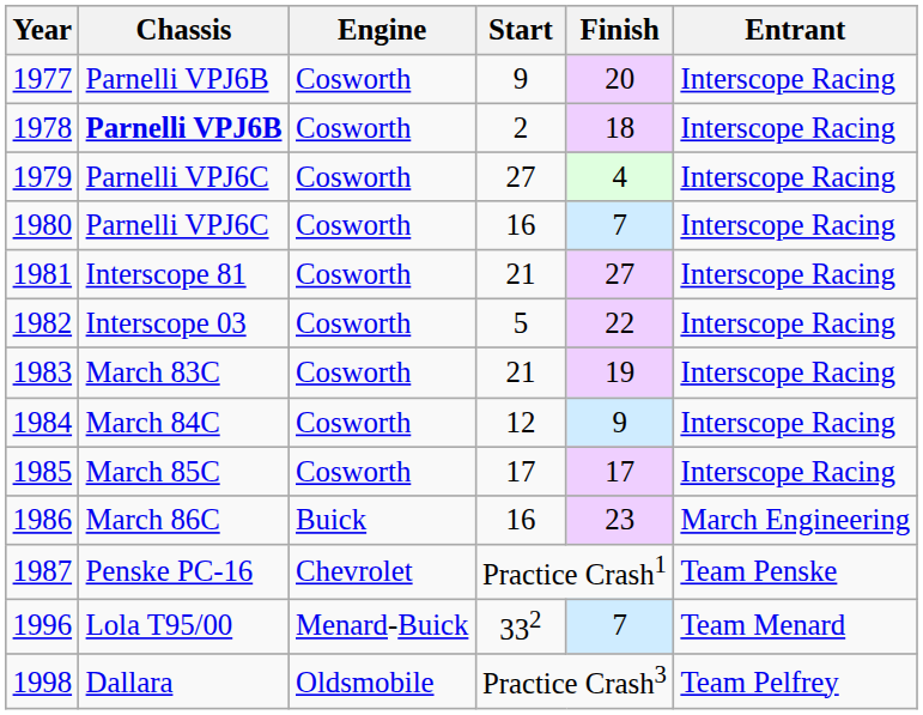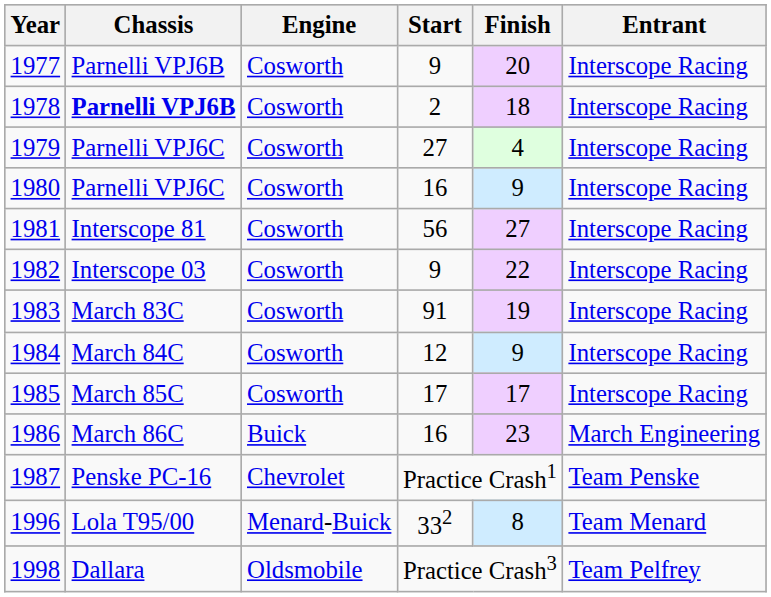 <table class="wikitable" style="font-size: 95%;">
 <tr>
 <th>Year</th>
 <th>Chassis</th>
 <th>Engine</th>
 <th>Start</th>
 <th>Finish</th>
 <th>Entrant</th>
 </tr>
 <tr>
 <td><a href='#'>1977</a></td>
 <td><a href='#'>Parnelli VPJ6B</a></td>
 <td><a href='#'>Cosworth</a></td>
 <td align=center>9</td>
 <td align=center style="background:#efcfff;">20</td>
 <td><a href='#'>Interscope Racing</a></td>
 </tr>
 <tr>
 <td><a href='#'>1978</a></td>
 <td><strong><a href='#'>Parnelli VPJ6B</a></strong></td>
 <td><a href='#'>Cosworth</a></td>
 <td align=center>2</td>
 <td align=center style="background:#efcfff;">18</td>
 <td><a href='#'>Interscope Racing</a></td>
 </tr>
 <tr>
 <td><a href='#'>1979</a></td>
 <td><a href='#'>Parnelli VPJ6C</a></td>
 <td><a href='#'>Cosworth</a></td>
 <td align=center>27</td>
 <td align=center style="background:#dfffdf;">4</td>
 <td><a href='#'>Interscope Racing</a></td>
 </tr>
 <tr>
 <td><a href='#'>1980</a></td>
 <td><a href='#'>Parnelli VPJ6C</a></td>
 <td><a href='#'>Cosworth</a></td>
 <td align=center>16</td>
-<td align=center style="background:#cfecff;">7</td>
+<td align=center style="background:#cfecff;">9</td>
 <td><a href='#'>Interscope Racing</a></td>
 </tr>
 <tr>
 <td><a href='#'>1981</a></td>
 <td><a href='#'>Interscope 81</a></td>
 <td><a href='#'>Cosworth</a></td>
-<td align=center>21</td>
+<td align=center>56</td>
 <td align=center style="background:#efcfff;">27</td>
 <td><a href='#'>Interscope Racing</a></td>
 </tr>
 <tr>
 <td><a href='#'>1982</a></td>
 <td><a href='#'>Interscope 03</a></td>
 <td><a href='#'>Cosworth</a></td>
-<td align=center>5</td>
+<td align=center>9</td>
 <td align=center style="background:#efcfff;">22</td>
 <td><a href='#'>Interscope Racing</a></td>
 </tr>
 <tr>
 <td><a href='#'>1983</a></td>
 <td><a href='#'>March 83C</a></td>
 <td><a href='#'>Cosworth</a></td>
-<td align=center>21</td>
+<td align=center>91</td>
 <td align=center style="background:#efcfff;">19</td>
 <td><a href='#'>Interscope Racing</a></td>
 </tr>
 <tr>
 <td><a href='#'>1984</a></td>
 <td><a href='#'>March 84C</a></td>
 <td><a href='#'>Cosworth</a></td>
 <td align=center>12</td>
 <td align=center style="background:#cfecff;">9</td>
 <td><a href='#'>Interscope Racing</a></td>
 </tr>
 <tr>
 <td><a href='#'>1985</a></td>
 <td><a href='#'>March 85C</a></td>
 <td><a href='#'>Cosworth</a></td>
 <td align=center>17</td>
 <td align=center style="background:#efcfff;">17</td>
 <td><a href='#'>Interscope Racing</a></td>
 </tr>
 <tr>
 <td><a href='#'>1986</a></td>
 <td><a href='#'>March 86C</a></td>
 <td><a href='#'>Buick</a></td>
 <td align=center>16</td>
 <td align=center style="background:#efcfff;">23</td>
 <td><a href='#'>March Engineering</a></td>
 </tr>
 <tr>
 <td><a href='#'>1987</a></td>
 <td><a href='#'>Penske PC-16</a></td>
 <td><a href='#'>Chevrolet</a></td>
 <td colspan=2>Practice Crash<sup>1</sup></td>
 <td><a href='#'>Team Penske</a></td>
 </tr>
 <tr>
 <td><a href='#'>1996</a></td>
 <td><a href='#'>Lola T95/00</a></td>
 <td><a href='#'>Menard</a>-<a href='#'>Buick</a></td>
 <td align=center>33<sup>2</sup></td>
-<td align=center style="background:#cfecff;">7</td>
+<td align=center style="background:#cfecff;">8</td>
 <td><a href='#'>Team Menard</a></td>
 </tr>
 <tr>
 <td><a href='#'>1998</a></td>
 <td><a href='#'>Dallara</a></td>
 <td><a href='#'>Oldsmobile</a></td>
 <td colspan=2>Practice Crash<sup>3</sup></td>
 <td><a href='#'>Team Pelfrey</a></td>
 </tr>
 </table>
